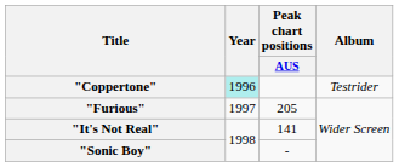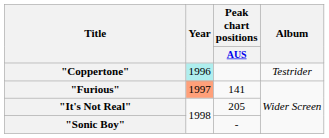 <table class="wikitable plainrowheaders" style="text-align:center;" border="1">
 <tr>
 <th scope="col" rowspan="2" style="width:16em;">Title</th>
 <th scope="col" rowspan="2">Year</th>
 <th scope="col" colspan="1">Peak chart positions</th>
 <th scope="col" rowspan="2">Album</th>
 </tr>
 <tr>
 <th scope="col" style="width:3em;font-size:90%;"><a href='#'>AUS</a><br></th>
 </tr>
 <tr>
 <th scope="row">"Coppertone"</th>
 <td style="background: paleturquoise;">1996</td>
 <td></td>
 <td><em>Testrider</em></td>
 </tr>
 <tr>
 <th scope="row">"Furious"</th>
-<td>1997</td>
-<td>205</td>
+<td style="background: lightsalmon;">1997</td>
+<td>141</td>
 <td rowspan="3"><em>Wider Screen</em></td>
 </tr>
 <tr>
 <th scope="row">"It's Not Real"</th>
 <td rowspan="2">1998</td>
-<td>141</td>
+<td>205</td>
 </tr>
 <tr>
 <th scope="row">"Sonic Boy"</th>
 <td>-</td>
 </tr>
 </table>
